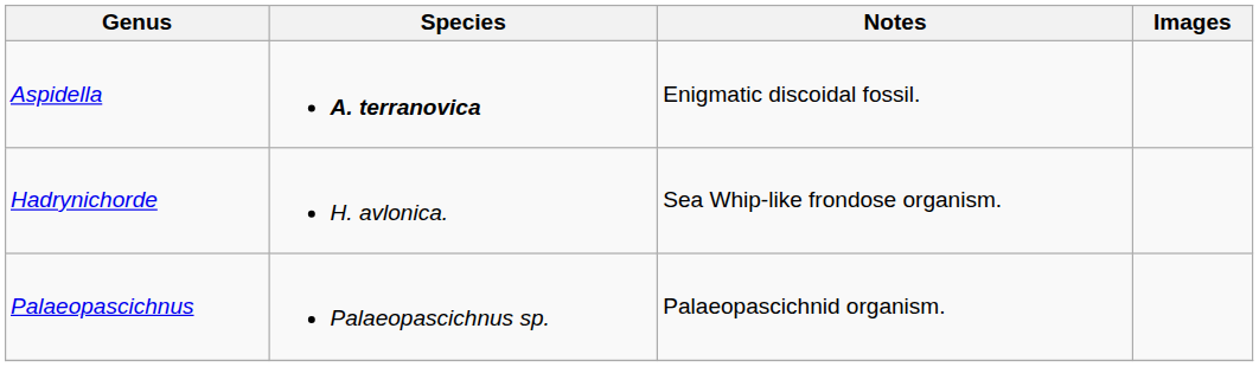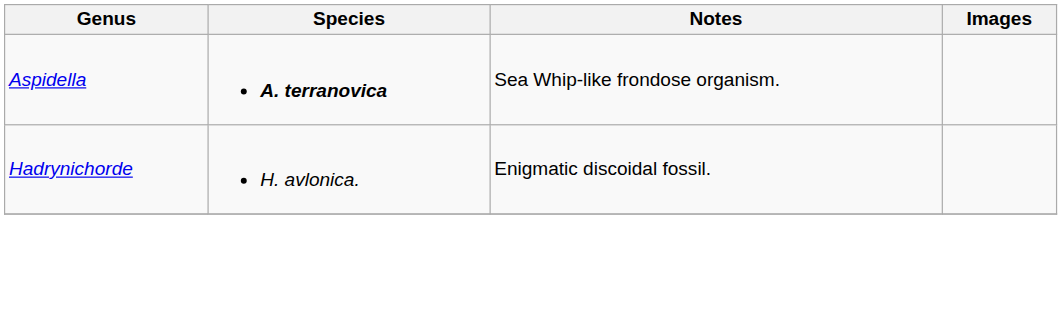 <table class="wikitable" style="width:70%;">
 <tr>
 <th>Genus</th>
 <th>Species</th>
 <th>Notes</th>
 <th>Images</th>
 </tr>
 <tr>
 <td><em><a href='#'>Aspidella</a></em></td>
 <td><strong><br><ul><li><em>A. terranovica</em></li></ul></strong></td>
-<td>Enigmatic discoidal fossil.</td>
+<td>Sea Whip-like frondose organism.</td>
 <td></td>
 </tr>
 <tr>
 <td><em><a href='#'>Hadrynichorde</a></em></td>
 <td><br><ul><li><em>H. avlonica.</em></li></ul></td>
-<td>Sea Whip-like frondose organism.</td>
-<td></td>
-</tr>
-<tr>
-<td><em><a href='#'>Palaeopascichnus</a></em></td>
-<td><br><ul><li><em>Palaeopascichnus sp.</em></li></ul></td>
-<td>Palaeopascichnid organism.</td>
+<td>Enigmatic discoidal fossil.</td>
 <td></td>
 </tr>
 <tr>
 </tr>
 </table>
